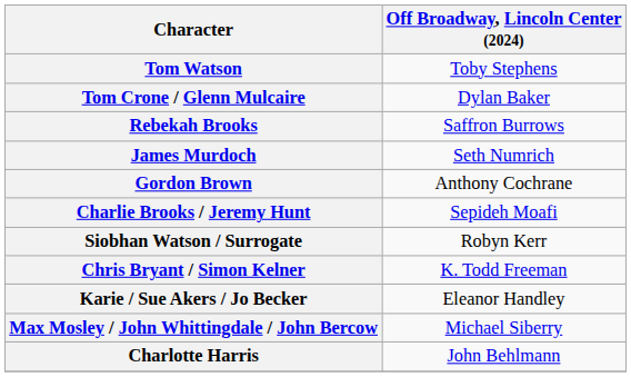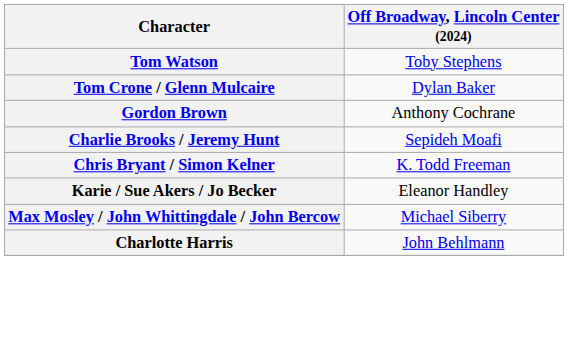 <table class="wikitable" style="width:1000;">
 <tr>
 <th>Character</th>
 <th><a href='#'>Off Broadway</a>, <a href='#'>Lincoln Center</a><br><small>(2024)</small></th>
 </tr>
 <tr>
 <th><a href='#'>Tom Watson</a></th>
 <td colspan='1' align=center><a href='#'>Toby Stephens</a></td>
 </tr>
 <tr>
 <th><a href='#'>Tom Crone</a> / <a href='#'>Glenn Mulcaire</a></th>
 <td colspan='1' align=center><a href='#'>Dylan Baker</a></td>
 </tr>
 <tr>
-<th><a href='#'>Rebekah Brooks</a></th>
-<td colspan='1' align=center><a href='#'>Saffron Burrows</a></td>
-</tr>
-<tr>
-<th><a href='#'>James Murdoch</a></th>
-<td colspan='1' align=center><a href='#'>Seth Numrich</a></td>
-</tr>
-<tr>
 <th><a href='#'>Gordon Brown</a></th>
 <td colspan='1' align=center>Anthony Cochrane</td>
 </tr>
 <tr>
 <th><a href='#'>Charlie Brooks</a> / <a href='#'>Jeremy Hunt</a></th>
 <td colspan='1' align=center><a href='#'>Sepideh Moafi</a></td>
-</tr>
-<tr>
-<th>Siobhan Watson / Surrogate</th>
-<td colspan='1' align=center>Robyn Kerr</td>
 </tr>
 <tr>
 <th><a href='#'>Chris Bryant</a> / <a href='#'>Simon Kelner</a></th>
 <td colspan='1' align=center><a href='#'>K. Todd Freeman</a></td>
 </tr>
 <tr>
 <th>Karie / Sue Akers / Jo Becker</th>
 <td colspan='1' align=center>Eleanor Handley</td>
 </tr>
 <tr>
 <th><a href='#'>Max Mosley</a> / <a href='#'>John Whittingdale</a> / <a href='#'>John Bercow</a></th>
 <td colspan='1' align=center><a href='#'>Michael Siberry</a></td>
 </tr>
 <tr>
 <th>Charlotte Harris</th>
 <td colspan='1' align=center><a href='#'>John Behlmann</a></td>
 </tr>
 <tr>
 </tr>
 </table>
